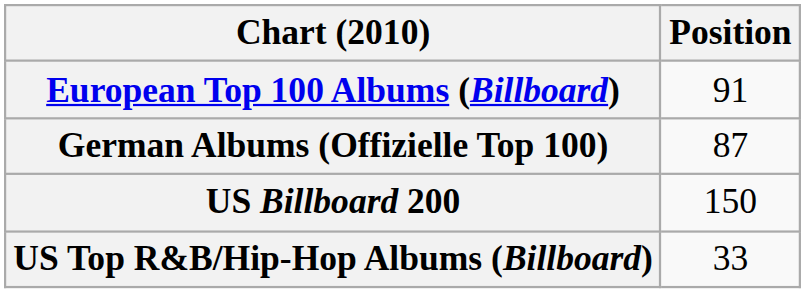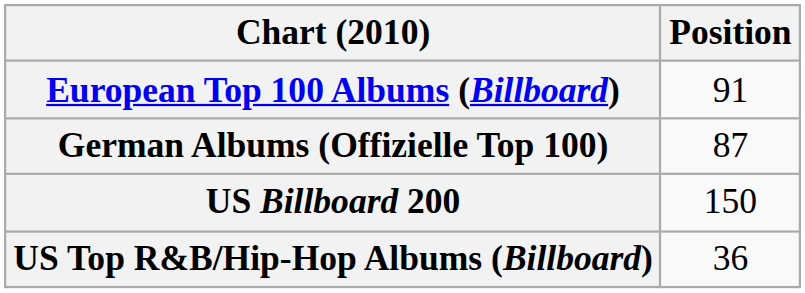 <table class="wikitable plainrowheaders">
 <tr>
 <th>Chart (2010)</th>
 <th>Position</th>
 </tr>
 <tr>
 <th scope="row"><a href='#'>European Top 100 Albums</a> (<em><a href='#'>Billboard</a></em>)</th>
 <td style="text-align:center;">91</td>
 </tr>
 <tr>
 <th scope="row">German Albums (Offizielle Top 100)</th>
 <td style="text-align:center;">87</td>
 </tr>
 <tr>
 <th scope="row">US <em>Billboard</em> 200</th>
 <td style="text-align:center;">150</td>
 </tr>
 <tr>
 <th scope="row">US Top R&B/Hip-Hop Albums (<em>Billboard</em>)</th>
-<td style="text-align:center;">33</td>
+<td style="text-align:center;">36</td>
 </tr>
 </table>
